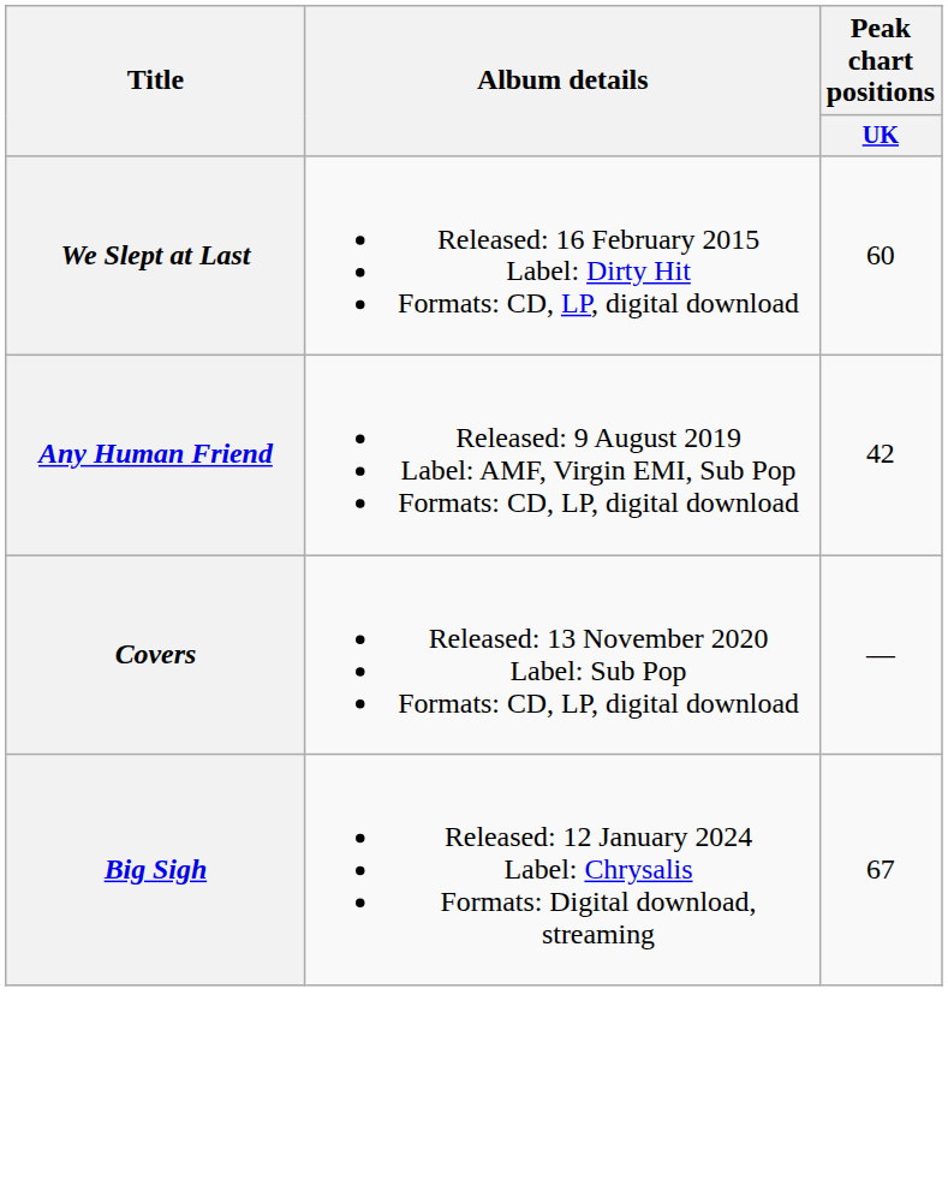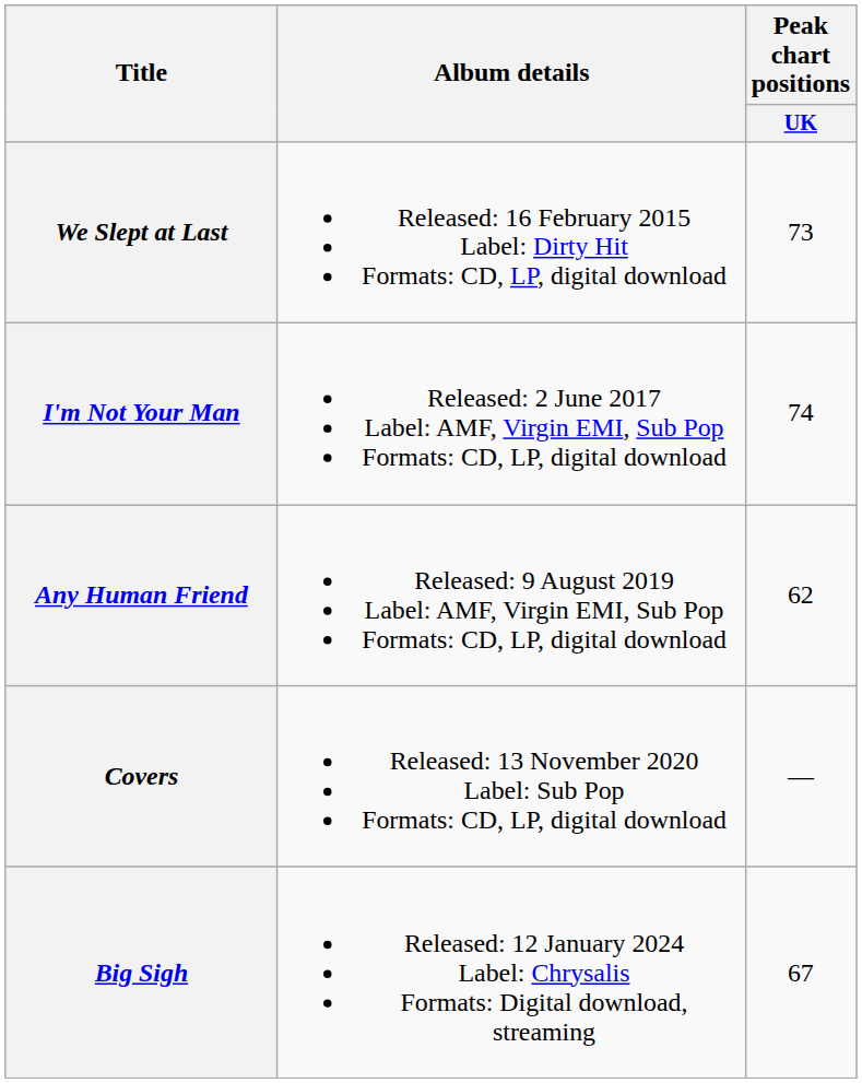 <table class="wikitable plainrowheaders" style="text-align:center">
 <tr>
 <th scope="col" style="width:10em;" rowspan="2">Title</th>
 <th scope="col" style="width:17.5em;" rowspan="2">Album details</th>
 <th scope="col">Peak chart positions</th>
 </tr>
 <tr>
 <th scope="col" style="width:3em;font-size:85%;"><a href='#'>UK</a><br></th>
 </tr>
 <tr>
 <th scope="row"><em>We Slept at Last</em></th>
 <td><br><ul><li>Released: 16 February 2015</li><li>Label: <a href='#'>Dirty Hit</a></li><li>Formats: CD, <a href='#'>LP</a>, digital download</li></ul></td>
-<td>60</td>
+<td>73</td>
+</tr>
+<tr>
+<th scope="row"><em><a href='#'>I'm Not Your Man</a></em></th>
+<td><br><ul><li>Released: 2 June 2017</li><li>Label: AMF, <a href='#'>Virgin EMI</a>, <a href='#'>Sub Pop</a></li><li>Formats: CD, LP, digital download</li></ul></td>
+<td>74</td>
 </tr>
 <tr>
 <th scope="row"><em><a href='#'>Any Human Friend</a></em></th>
 <td><br><ul><li>Released: 9 August 2019</li><li>Label: AMF, Virgin EMI, Sub Pop</li><li>Formats: CD, LP, digital download</li></ul></td>
-<td>42</td>
+<td>62</td>
 </tr>
 <tr>
 <th scope="row"><em>Covers</em></th>
 <td><br><ul><li>Released: 13 November 2020</li><li>Label: Sub Pop</li><li>Formats: CD, LP, digital download</li></ul></td>
 <td>—</td>
 </tr>
 <tr>
 <th scope="row"><em><a href='#'>Big Sigh</a></em></th>
 <td><br><ul><li>Released: 12 January 2024</li><li>Label: <a href='#'>Chrysalis</a></li><li>Formats: Digital download, streaming</li></ul></td>
 <td>67</td>
 </tr>
 </table>
